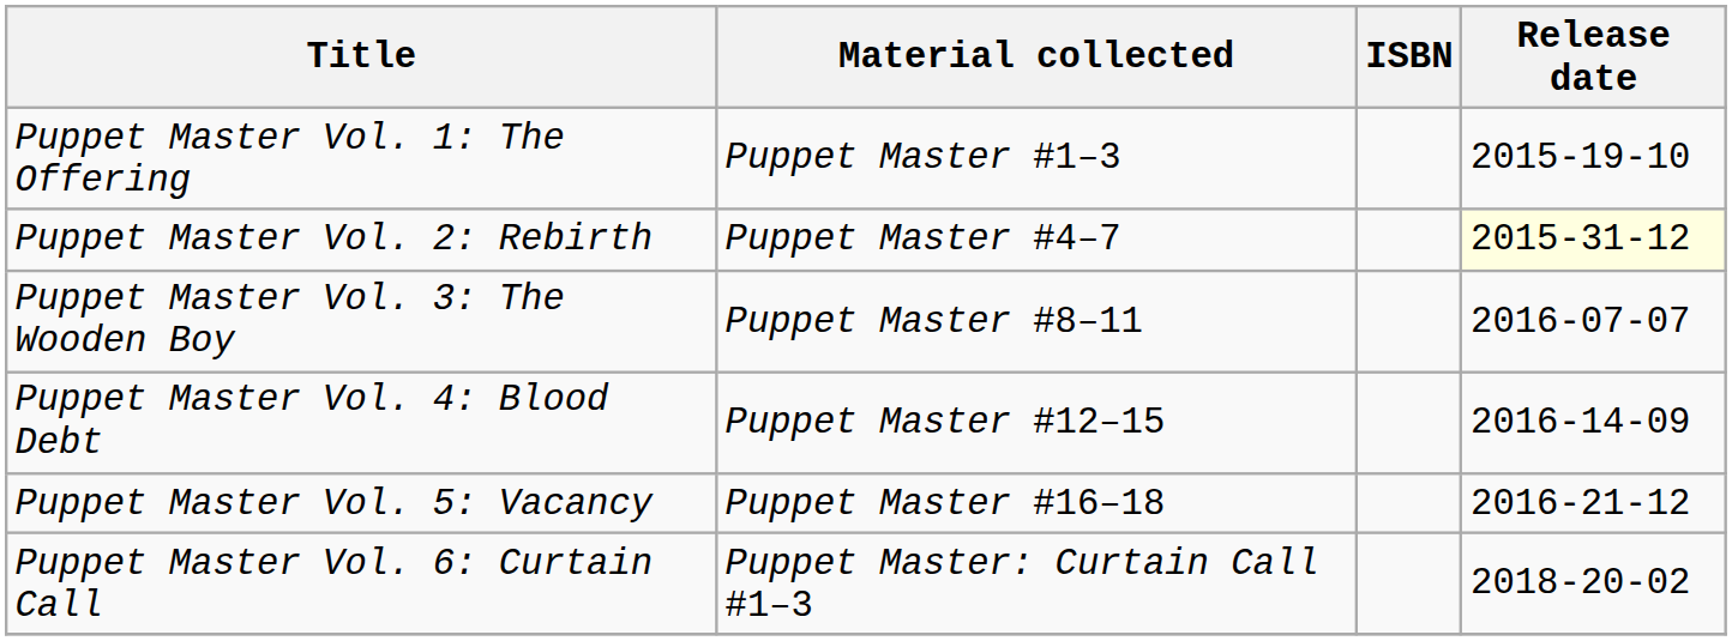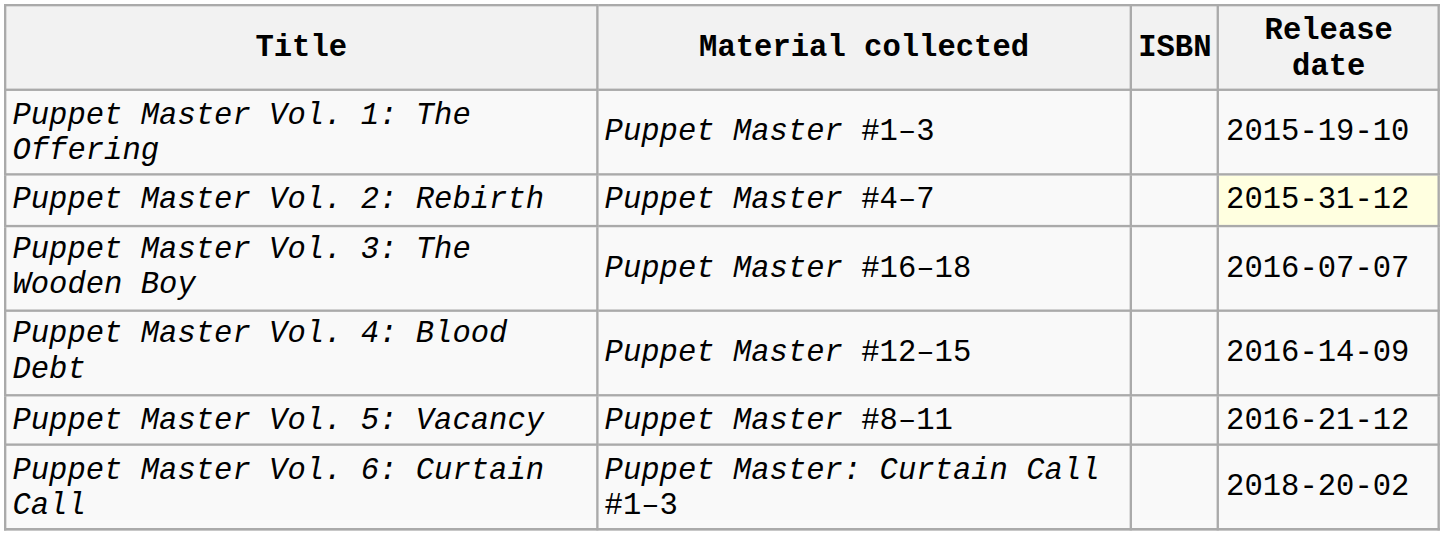 <table class="wikitable">
 <tr>
 <th>Title</th>
 <th>Material collected</th>
 <th>ISBN</th>
 <th>Release date</th>
 </tr>
 <tr>
 <td><em>Puppet Master Vol. 1: The Offering</em></td>
 <td><em>Puppet Master</em> #1–3</td>
 <td></td>
 <td>2015-19-10</td>
 </tr>
 <tr>
 <td><em>Puppet Master Vol. 2: Rebirth</em></td>
 <td><em>Puppet Master</em> #4–7</td>
 <td></td>
 <td style="background: lightyellow;">2015-31-12</td>
 </tr>
 <tr>
 <td><em>Puppet Master Vol. 3: The Wooden Boy</em></td>
-<td><em>Puppet Master</em> #8–11</td>
+<td><em>Puppet Master</em> #16–18</td>
 <td></td>
 <td>2016-07-07</td>
 </tr>
 <tr>
 <td><em>Puppet Master Vol. 4: Blood Debt</em></td>
 <td><em>Puppet Master</em> #12–15</td>
 <td></td>
 <td>2016-14-09</td>
 </tr>
 <tr>
 <td><em>Puppet Master Vol. 5: Vacancy</em></td>
-<td><em>Puppet Master</em> #16–18</td>
+<td><em>Puppet Master</em> #8–11</td>
 <td></td>
 <td>2016-21-12</td>
 </tr>
 <tr>
 <td><em>Puppet Master Vol. 6: Curtain Call</em></td>
 <td><em>Puppet Master: Curtain Call</em> #1–3</td>
 <td></td>
 <td>2018-20-02</td>
 </tr>
 <tr>
 </tr>
 </table>
